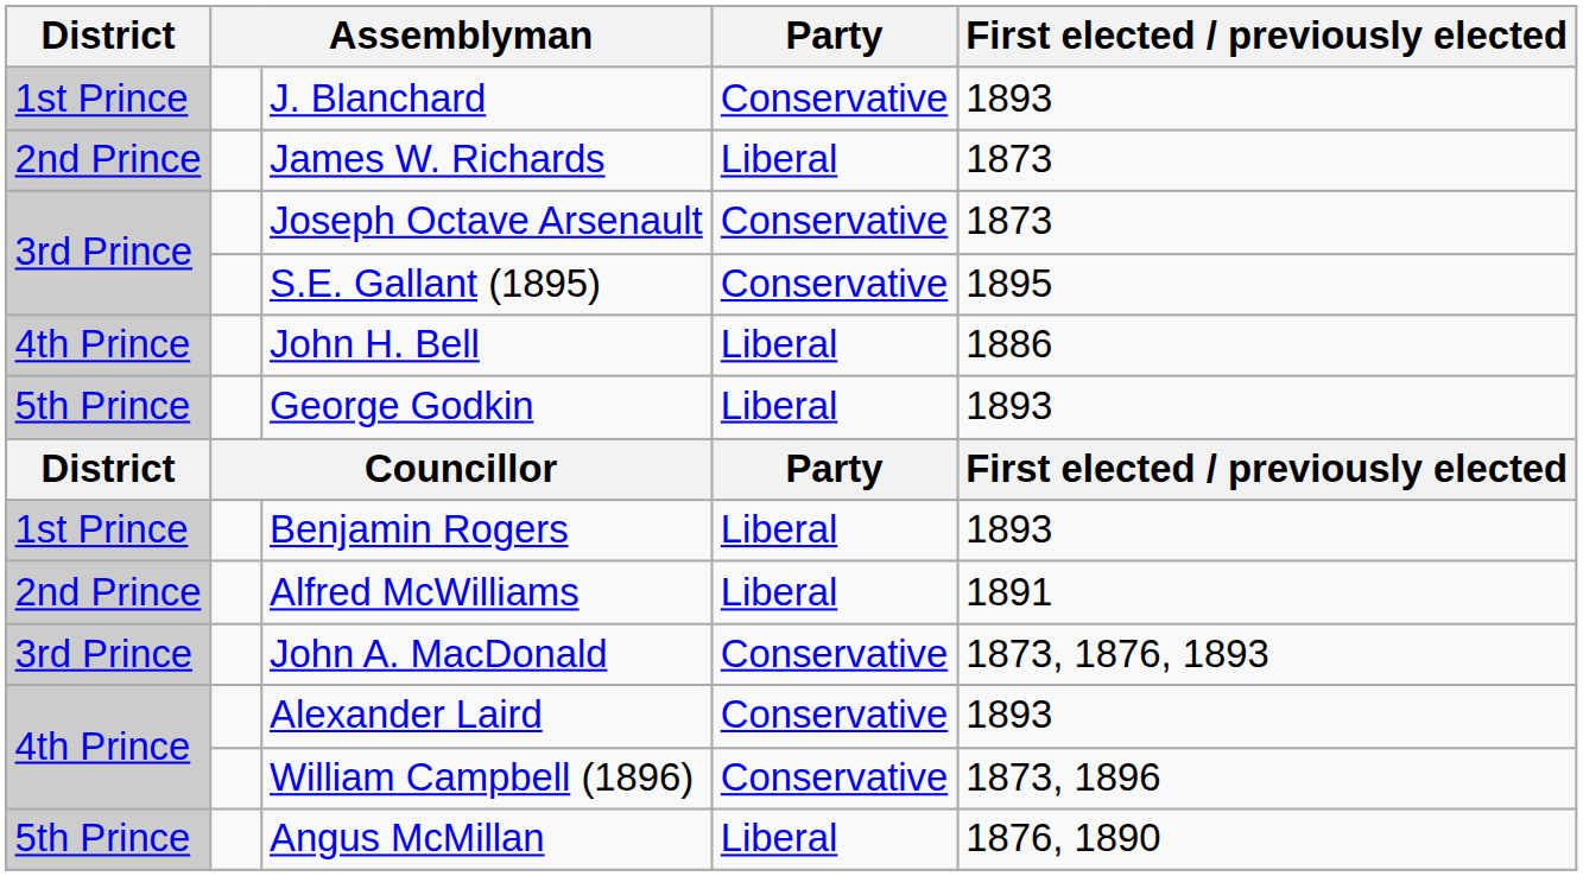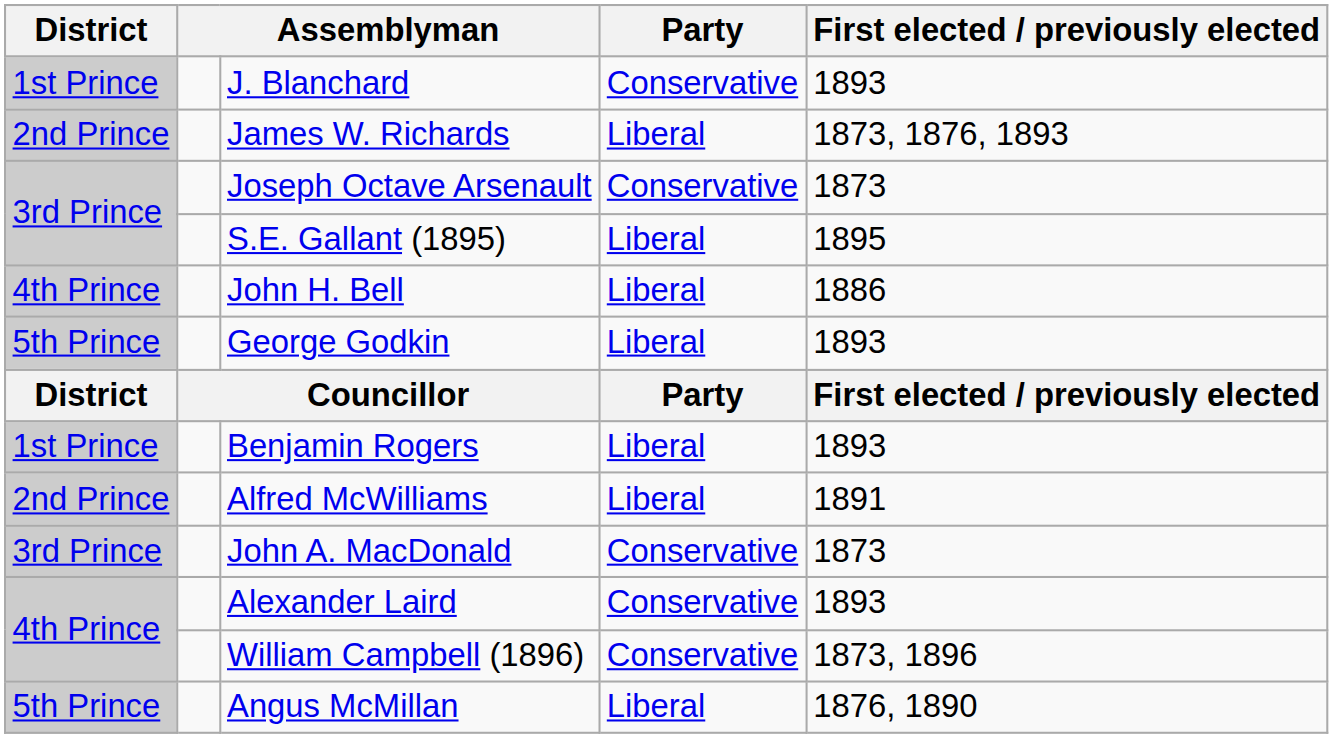 <table class="wikitable sortable">
 <tr>
 <th>District</th>
 <th colspan="2">Assemblyman</th>
 <th>Party</th>
 <th>First elected / previously elected</th>
 </tr>
 <tr>
 <td bgcolor="CCCCCC"><a href='#'>1st Prince</a></td>
 <td>   </td>
 <td><a href='#'>J. Blanchard</a></td>
 <td><a href='#'>Conservative</a></td>
 <td>1893</td>
 </tr>
 <tr>
 <td bgcolor="CCCCCC"><a href='#'>2nd Prince</a></td>
 <td>   </td>
 <td><a href='#'>James W. Richards</a></td>
 <td><a href='#'>Liberal</a></td>
-<td>1873</td>
+<td>1873, 1876, 1893</td>
 </tr>
 <tr>
 <td rowspan=2 bgcolor="CCCCCC"><a href='#'>3rd Prince</a></td>
 <td>   </td>
 <td><a href='#'>Joseph Octave Arsenault</a></td>
 <td><a href='#'>Conservative</a></td>
 <td>1873</td>
 </tr>
 <tr>
 <td>   </td>
 <td><a href='#'>S.E. Gallant</a> (1895)</td>
-<td><a href='#'>Conservative</a></td>
+<td><a href='#'>Liberal</a></td>
 <td>1895</td>
 </tr>
 <tr>
 <td bgcolor="CCCCCC"><a href='#'>4th Prince</a></td>
 <td>   </td>
 <td><a href='#'>John H. Bell</a></td>
 <td><a href='#'>Liberal</a></td>
 <td>1886</td>
 </tr>
 <tr>
 <td bgcolor="CCCCCC"><a href='#'>5th Prince</a></td>
 <td>   </td>
 <td><a href='#'>George Godkin</a></td>
 <td><a href='#'>Liberal</a></td>
 <td>1893</td>
 </tr>
 <tr>
 <th>District</th>
 <th colspan="2">Councillor</th>
 <th>Party</th>
 <th>First elected / previously elected</th>
 </tr>
 <tr>
 <td bgcolor="CCCCCC"><a href='#'>1st Prince</a></td>
 <td>   </td>
 <td><a href='#'>Benjamin Rogers</a></td>
 <td><a href='#'>Liberal</a></td>
 <td>1893</td>
 </tr>
 <tr>
 <td bgcolor="CCCCCC"><a href='#'>2nd Prince</a></td>
 <td>   </td>
 <td><a href='#'>Alfred McWilliams</a></td>
 <td><a href='#'>Liberal</a></td>
 <td>1891</td>
 </tr>
 <tr>
 <td bgcolor="CCCCCC"><a href='#'>3rd Prince</a></td>
 <td>   </td>
 <td><a href='#'>John A. MacDonald</a></td>
 <td><a href='#'>Conservative</a></td>
-<td>1873, 1876, 1893</td>
+<td>1873</td>
 </tr>
 <tr>
 <td rowspan=2 bgcolor="CCCCCC"><a href='#'>4th Prince</a></td>
 <td>    <br></td>
 <td><a href='#'>Alexander Laird</a></td>
 <td><a href='#'>Conservative</a></td>
 <td>1893</td>
 </tr>
 <tr>
 <td>   </td>
 <td><a href='#'>William Campbell</a> (1896)</td>
 <td><a href='#'>Conservative</a></td>
 <td>1873, 1896</td>
 </tr>
 <tr>
 <td bgcolor="CCCCCC"><a href='#'>5th Prince</a></td>
 <td>   </td>
 <td><a href='#'>Angus McMillan</a></td>
 <td><a href='#'>Liberal</a></td>
 <td>1876, 1890</td>
 </tr>
 </table>
